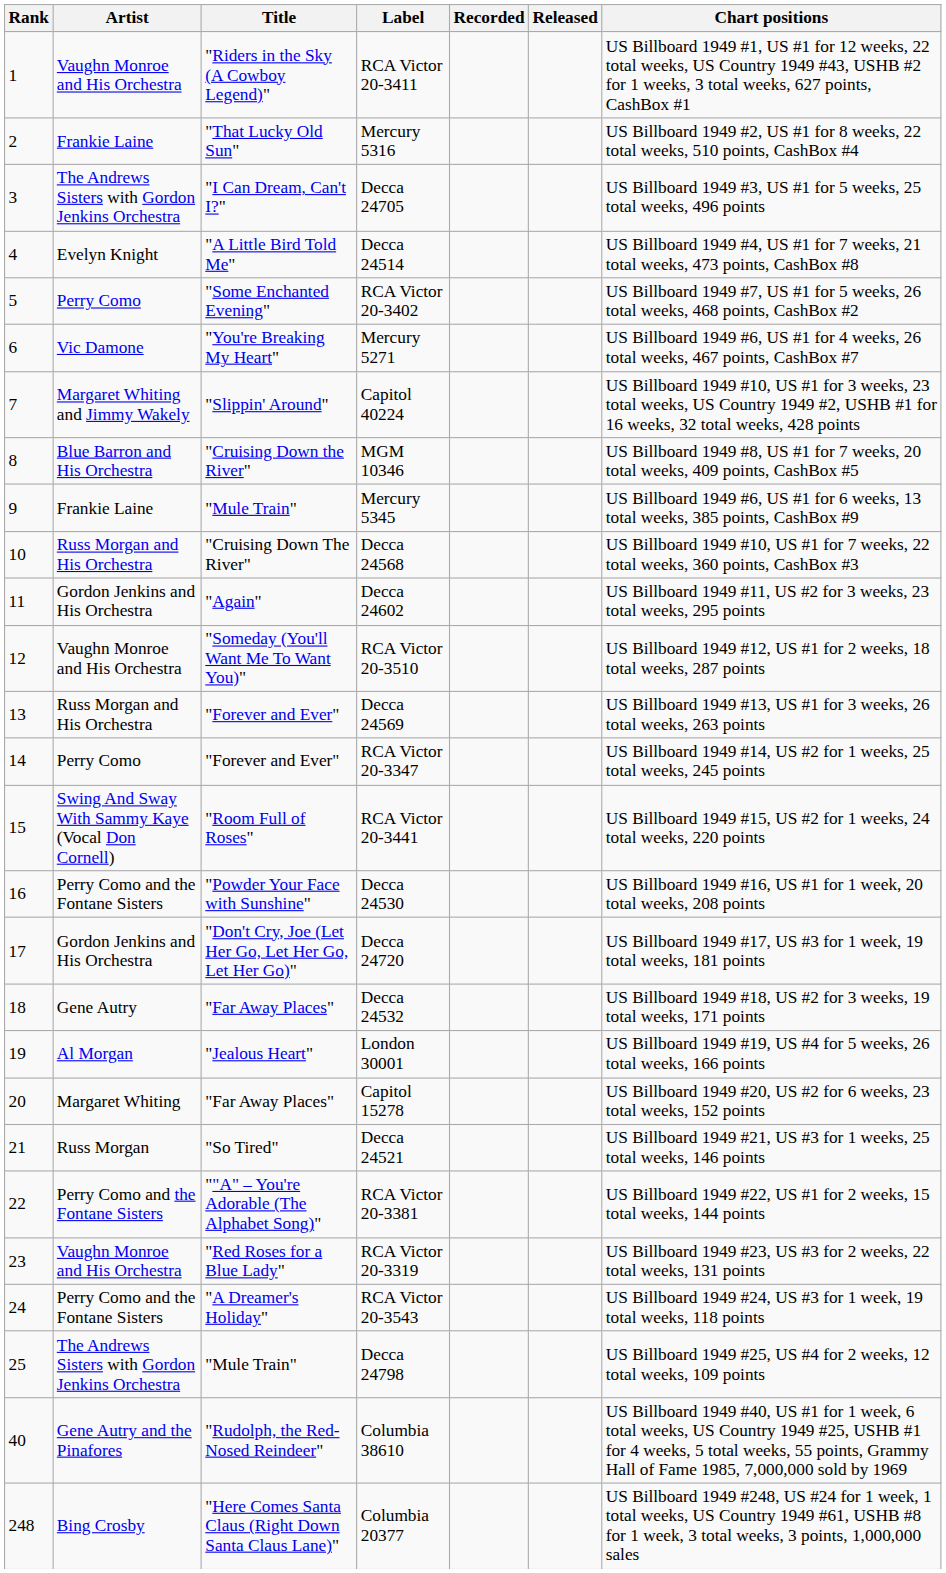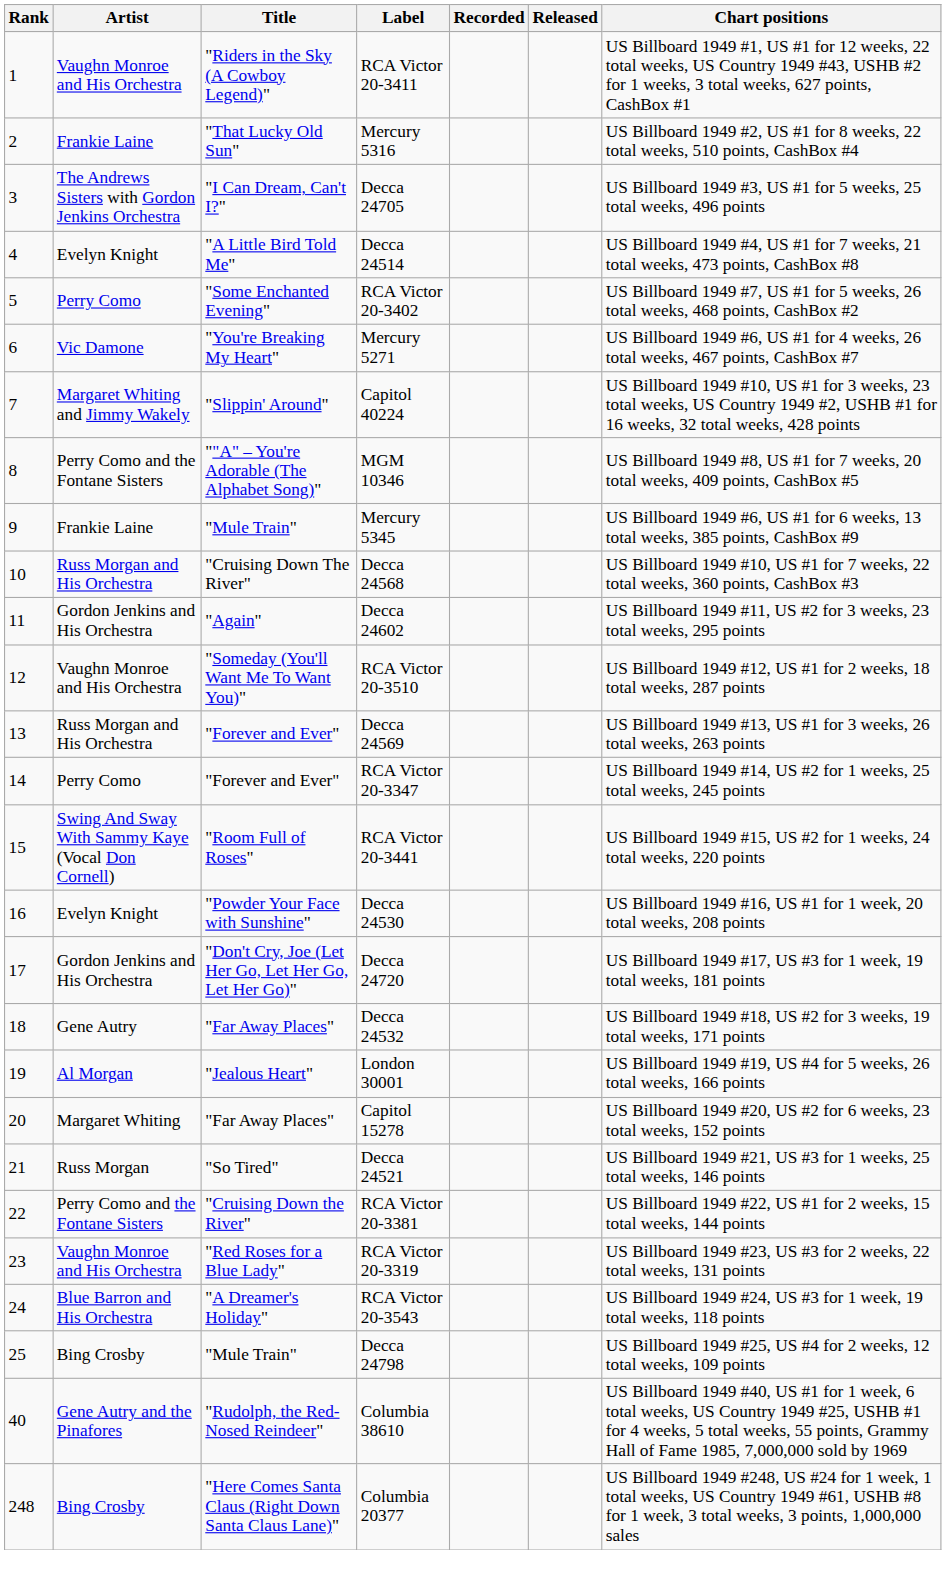 <table class="wikitable">
 <tr>
 <th>Rank</th>
 <th>Artist</th>
 <th>Title</th>
 <th>Label</th>
 <th>Recorded</th>
 <th>Released</th>
 <th>Chart positions</th>
 </tr>
 <tr>
 <td>1</td>
 <td><a href='#'>Vaughn Monroe and His Orchestra</a></td>
 <td>"<a href='#'>Riders in the Sky (A Cowboy Legend)</a>"</td>
 <td>RCA Victor 20-3411</td>
 <td></td>
 <td></td>
 <td>US Billboard 1949 #1, US #1 for 12 weeks, 22 total weeks, US Country 1949 #43, USHB #2 for 1 weeks, 3 total weeks, 627 points, CashBox #1</td>
 </tr>
 <tr>
 <td>2</td>
 <td><a href='#'>Frankie Laine</a></td>
 <td>"<a href='#'>That Lucky Old Sun</a>"</td>
 <td>Mercury 5316</td>
 <td></td>
 <td></td>
 <td>US Billboard 1949 #2, US #1 for 8 weeks, 22 total weeks, 510 points, CashBox #4</td>
 </tr>
 <tr>
 <td>3</td>
 <td><a href='#'>The Andrews Sisters</a> with <a href='#'>Gordon Jenkins Orchestra</a></td>
 <td>"<a href='#'>I Can Dream, Can't I?</a>"</td>
 <td>Decca 24705</td>
 <td></td>
 <td></td>
 <td>US Billboard 1949 #3, US #1 for  5 weeks, 25 total weeks, 496 points</td>
 </tr>
 <tr>
 <td>4</td>
 <td>Evelyn Knight</td>
 <td>"<a href='#'>A Little Bird Told Me</a>"</td>
 <td>Decca 24514</td>
 <td></td>
 <td></td>
 <td>US Billboard 1949 #4, US #1 for 7 weeks, 21 total weeks, 473 points, CashBox #8</td>
 </tr>
 <tr>
 <td>5</td>
 <td><a href='#'>Perry Como</a></td>
 <td>"<a href='#'>Some Enchanted Evening</a>"</td>
 <td>RCA Victor 20-3402</td>
 <td></td>
 <td></td>
 <td>US Billboard 1949 #7, US #1 for 5 weeks, 26 total weeks, 468 points, CashBox #2</td>
 </tr>
 <tr>
 <td>6</td>
 <td><a href='#'>Vic Damone</a></td>
 <td>"<a href='#'>You're Breaking My Heart</a>"</td>
 <td>Mercury 5271</td>
 <td></td>
 <td></td>
 <td>US Billboard 1949 #6, US #1 for 4 weeks, 26 total weeks, 467 points, CashBox #7</td>
 </tr>
 <tr>
 <td>7</td>
 <td><a href='#'>Margaret Whiting</a> and <a href='#'>Jimmy Wakely</a></td>
 <td>"<a href='#'>Slippin' Around</a>"</td>
 <td>Capitol 40224</td>
 <td></td>
 <td></td>
 <td>US Billboard 1949 #10, US #1 for 3 weeks, 23 total weeks, US Country 1949 #2, USHB #1 for 16 weeks, 32 total weeks, 428 points</td>
 </tr>
 <tr>
 <td>8</td>
-<td><a href='#'>Blue Barron and His Orchestra</a></td>
-<td>"<a href='#'>Cruising Down the River</a>"</td>
+<td>Perry Como and the Fontane Sisters</td>
+<td>"<a href='#'>"A" – You're Adorable (The Alphabet Song)</a>"</td>
 <td>MGM 10346</td>
 <td></td>
 <td></td>
 <td>US Billboard 1949 #8, US #1 for 7 weeks, 20 total weeks, 409 points, CashBox #5</td>
 </tr>
 <tr>
 <td>9</td>
 <td>Frankie Laine</td>
 <td>"<a href='#'>Mule Train</a>"</td>
 <td>Mercury 5345</td>
 <td></td>
 <td></td>
 <td>US Billboard 1949 #6, US #1 for 6 weeks, 13 total weeks, 385 points, CashBox #9</td>
 </tr>
 <tr>
 <td>10</td>
 <td><a href='#'>Russ Morgan and His Orchestra</a></td>
 <td>"Cruising Down The River"</td>
 <td>Decca 24568</td>
 <td></td>
 <td></td>
 <td>US Billboard 1949 #10, US #1 for 7 weeks, 22 total weeks, 360 points, CashBox #3</td>
 </tr>
 <tr>
 <td>11</td>
 <td>Gordon Jenkins and His Orchestra</td>
 <td>"<a href='#'>Again</a>"</td>
 <td>Decca 24602</td>
 <td></td>
 <td></td>
 <td>US Billboard 1949 #11, US #2 for 3 weeks, 23 total weeks, 295 points</td>
 </tr>
 <tr>
 <td>12</td>
 <td>Vaughn Monroe and His Orchestra</td>
 <td>"<a href='#'>Someday (You'll Want Me To Want You)</a>"</td>
 <td>RCA Victor 20-3510</td>
 <td></td>
 <td></td>
 <td>US Billboard 1949 #12, US #1 for 2 weeks, 18 total weeks, 287 points</td>
 </tr>
 <tr>
 <td>13</td>
 <td>Russ Morgan and His Orchestra</td>
 <td>"<a href='#'>Forever and Ever</a>"</td>
 <td>Decca 24569</td>
 <td></td>
 <td></td>
 <td>US Billboard 1949 #13, US #1 for 3 weeks, 26 total weeks, 263 points</td>
 </tr>
 <tr>
 <td>14</td>
 <td>Perry Como</td>
 <td>"Forever and Ever"</td>
 <td>RCA Victor 20-3347</td>
 <td></td>
 <td></td>
 <td>US Billboard 1949 #14, US #2 for 1 weeks, 25 total weeks, 245 points</td>
 </tr>
 <tr>
 <td>15</td>
 <td><a href='#'>Swing And Sway With Sammy Kaye</a> (Vocal <a href='#'>Don Cornell</a>)</td>
 <td>"<a href='#'>Room Full of Roses</a>"</td>
 <td>RCA Victor 20-3441</td>
 <td></td>
 <td></td>
 <td>US Billboard 1949 #15, US #2 for 1 weeks, 24 total weeks, 220 points</td>
 </tr>
 <tr>
 <td>16</td>
-<td>Perry Como and the Fontane Sisters</td>
+<td>Evelyn Knight</td>
 <td>"<a href='#'>Powder Your Face with Sunshine</a>"</td>
 <td>Decca 24530</td>
 <td></td>
 <td></td>
 <td>US Billboard 1949 #16, US #1 for 1 week, 20 total weeks, 208 points</td>
 </tr>
 <tr>
 <td>17</td>
 <td>Gordon Jenkins and His Orchestra</td>
 <td>"<a href='#'>Don't Cry, Joe (Let Her Go, Let Her Go, Let Her Go)</a>"</td>
 <td>Decca 24720</td>
 <td></td>
 <td></td>
 <td>US Billboard 1949 #17, US #3 for 1 week, 19 total weeks, 181 points</td>
 </tr>
 <tr>
 <td>18</td>
 <td>Gene Autry</td>
 <td>"<a href='#'>Far Away Places</a>"</td>
 <td>Decca 24532</td>
 <td></td>
 <td></td>
 <td>US Billboard 1949 #18, US #2 for 3 weeks, 19 total weeks, 171 points</td>
 </tr>
 <tr>
 <td>19</td>
 <td><a href='#'>Al Morgan</a></td>
 <td>"<a href='#'>Jealous Heart</a>"</td>
 <td>London 30001</td>
 <td></td>
 <td></td>
 <td>US Billboard 1949 #19, US #4 for 5 weeks, 26 total weeks, 166 points</td>
 </tr>
 <tr>
 <td>20</td>
 <td>Margaret Whiting</td>
 <td>"Far Away Places"</td>
 <td>Capitol 15278</td>
 <td></td>
 <td></td>
 <td>US Billboard 1949 #20, US #2 for 6 weeks, 23 total weeks, 152 points</td>
 </tr>
 <tr>
 <td>21</td>
 <td>Russ Morgan</td>
 <td>"So Tired"</td>
 <td>Decca 24521</td>
 <td></td>
 <td></td>
 <td>US Billboard 1949 #21, US #3 for 1 weeks, 25 total weeks, 146 points</td>
 </tr>
 <tr>
 <td>22</td>
 <td>Perry Como and <a href='#'>the Fontane Sisters</a></td>
-<td>"<a href='#'>"A" – You're Adorable (The Alphabet Song)</a>"</td>
+<td>"<a href='#'>Cruising Down the River</a>"</td>
 <td>RCA Victor 20-3381</td>
 <td></td>
 <td></td>
 <td>US Billboard 1949 #22, US #1 for 2 weeks, 15 total weeks, 144 points</td>
 </tr>
 <tr>
 <td>23</td>
 <td><a href='#'>Vaughn Monroe and His Orchestra</a></td>
 <td>"<a href='#'>Red Roses for a Blue Lady</a>"</td>
 <td>RCA Victor 20-3319</td>
 <td></td>
 <td></td>
 <td>US Billboard 1949 #23, US #3 for 2 weeks, 22 total weeks, 131 points</td>
 </tr>
 <tr>
 <td>24</td>
-<td>Perry Como and the Fontane Sisters</td>
+<td><a href='#'>Blue Barron and His Orchestra</a></td>
 <td>"<a href='#'>A Dreamer's Holiday</a>"</td>
 <td>RCA Victor 20-3543</td>
 <td></td>
 <td></td>
 <td>US Billboard 1949 #24, US #3 for 1 week, 19 total weeks, 118 points</td>
 </tr>
 <tr>
 <td>25</td>
-<td><a href='#'>The Andrews Sisters</a> with <a href='#'>Gordon Jenkins Orchestra</a></td>
+<td>Bing Crosby</td>
 <td>"Mule Train"</td>
 <td>Decca 24798</td>
 <td></td>
 <td></td>
 <td>US Billboard 1949 #25, US #4 for 2 weeks, 12 total weeks, 109 points</td>
 </tr>
 <tr>
 <td>40</td>
 <td><a href='#'>Gene Autry and the Pinafores</a></td>
 <td>"<a href='#'>Rudolph, the Red-Nosed Reindeer</a>"</td>
 <td>Columbia 38610</td>
 <td></td>
 <td></td>
 <td>US Billboard 1949 #40, US #1 for 1 week, 6 total weeks, US Country 1949 #25, USHB #1 for 4 weeks, 5 total weeks, 55 points, Grammy Hall of Fame 1985, 7,000,000 sold by 1969</td>
 </tr>
 <tr>
 <td>248</td>
 <td><a href='#'>Bing Crosby</a></td>
 <td>"<a href='#'>Here Comes Santa Claus (Right Down Santa Claus Lane)</a>"</td>
 <td>Columbia 20377</td>
 <td></td>
 <td></td>
 <td>US Billboard 1949 #248, US #24 for 1 week, 1 total weeks, US Country 1949 #61, USHB #8 for 1 week, 3 total weeks, 3 points, 1,000,000 sales</td>
 </tr>
 </table>
